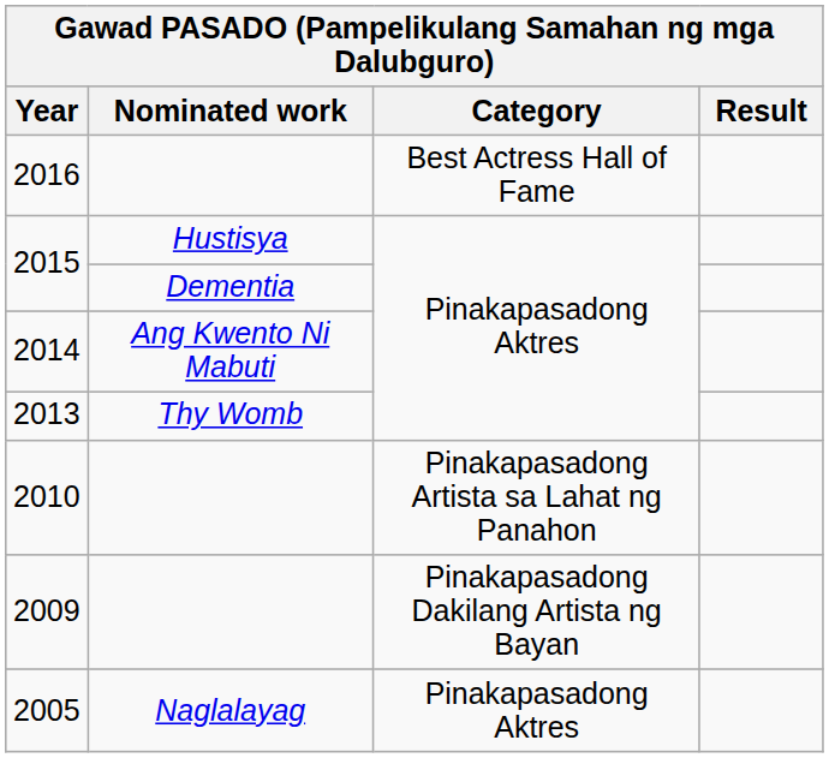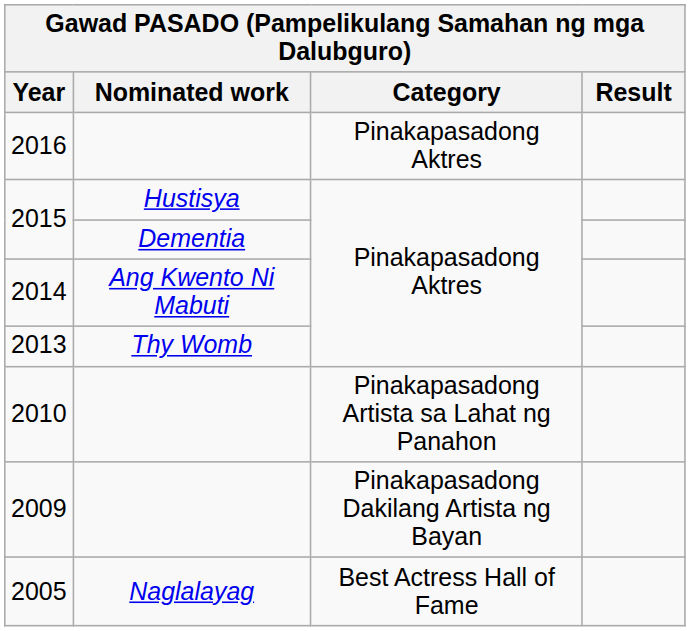 <table width="70%" class="wikitable sortable">
 <tr>
 <th colspan="4" align="center"><strong>Gawad PASADO (Pampelikulang Samahan ng mga Dalubguro)</strong></th>
 </tr>
 <tr>
 <th width="10%">Year</th>
 <th width="35%">Nominated work</th>
 <th width="40%">Category</th>
 <th width="15%">Result</th>
 </tr>
 <tr>
 <td align="center">2016</td>
 <td align="center"></td>
-<td align="center">Best Actress Hall of Fame</td>
+<td align="center">Pinakapasadong Aktres</td>
 <td></td>
 </tr>
 <tr>
 <td align="center" rowspan=2>2015</td>
 <td align="center"><em><a href='#'>Hustisya</a></em></td>
 <td align="center" rowspan=4>Pinakapasadong Aktres</td>
 <td></td>
 </tr>
 <tr>
 <td align="center"><em><a href='#'>Dementia</a></em></td>
 <td></td>
 </tr>
 <tr>
 <td align="center">2014</td>
 <td align="center"><em><a href='#'>Ang Kwento Ni Mabuti</a></em></td>
 <td></td>
 </tr>
 <tr>
 <td align="center">2013</td>
 <td align="center"><em><a href='#'>Thy Womb</a></em></td>
 <td></td>
 </tr>
 <tr>
 <td align="center">2010</td>
 <td align="center"></td>
 <td align="center">Pinakapasadong Artista sa Lahat ng Panahon </td>
 <td></td>
 </tr>
 <tr>
 <td align="center">2009</td>
 <td align="center"></td>
 <td align="center">Pinakapasadong Dakilang Artista ng Bayan</td>
 <td></td>
 </tr>
 <tr>
 <td align="center">2005</td>
 <td align="center"><em><a href='#'>Naglalayag</a></em></td>
-<td align="center">Pinakapasadong Aktres</td>
+<td align="center">Best Actress Hall of Fame</td>
 <td></td>
 </tr>
 </table>
